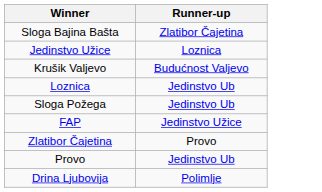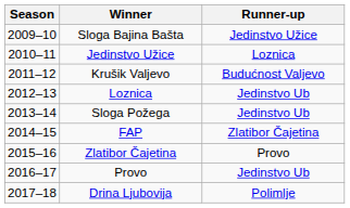 <table class="wikitable sortable" style="text-align:center">
 <tr>
+<th>Season</th>
 <th width=175>Winner</th>
 <th width=175>Runner-up</th>
 </tr>
 <tr>
+<td>2009–10</td>
 <td>Sloga Bajina Bašta</td>
-<td><a href='#'>Zlatibor Čajetina</a></td>
+<td><a href='#'>Jedinstvo Užice</a></td>
 </tr>
 <tr>
+<td>2010–11</td>
 <td><a href='#'>Jedinstvo Užice</a></td>
 <td><a href='#'>Loznica</a></td>
 </tr>
 <tr>
+<td>2011–12</td>
 <td>Krušik Valjevo</td>
 <td><a href='#'>Budućnost Valjevo</a></td>
 </tr>
 <tr>
+<td>2012–13</td>
 <td><a href='#'>Loznica</a></td>
 <td><a href='#'>Jedinstvo Ub</a></td>
 </tr>
 <tr>
+<td>2013–14</td>
 <td>Sloga Požega</td>
 <td><a href='#'>Jedinstvo Ub</a></td>
 </tr>
 <tr>
+<td>2014–15</td>
 <td><a href='#'>FAP</a></td>
-<td><a href='#'>Jedinstvo Užice</a></td>
+<td><a href='#'>Zlatibor Čajetina</a></td>
 </tr>
 <tr>
+<td>2015–16</td>
 <td><a href='#'>Zlatibor Čajetina</a></td>
 <td>Provo</td>
 </tr>
 <tr>
+<td>2016–17</td>
 <td>Provo</td>
 <td><a href='#'>Jedinstvo Ub</a></td>
 </tr>
 <tr>
+<td>2017–18</td>
 <td><a href='#'>Drina Ljubovija</a></td>
 <td><a href='#'>Polimlje</a></td>
 </tr>
 </table>
